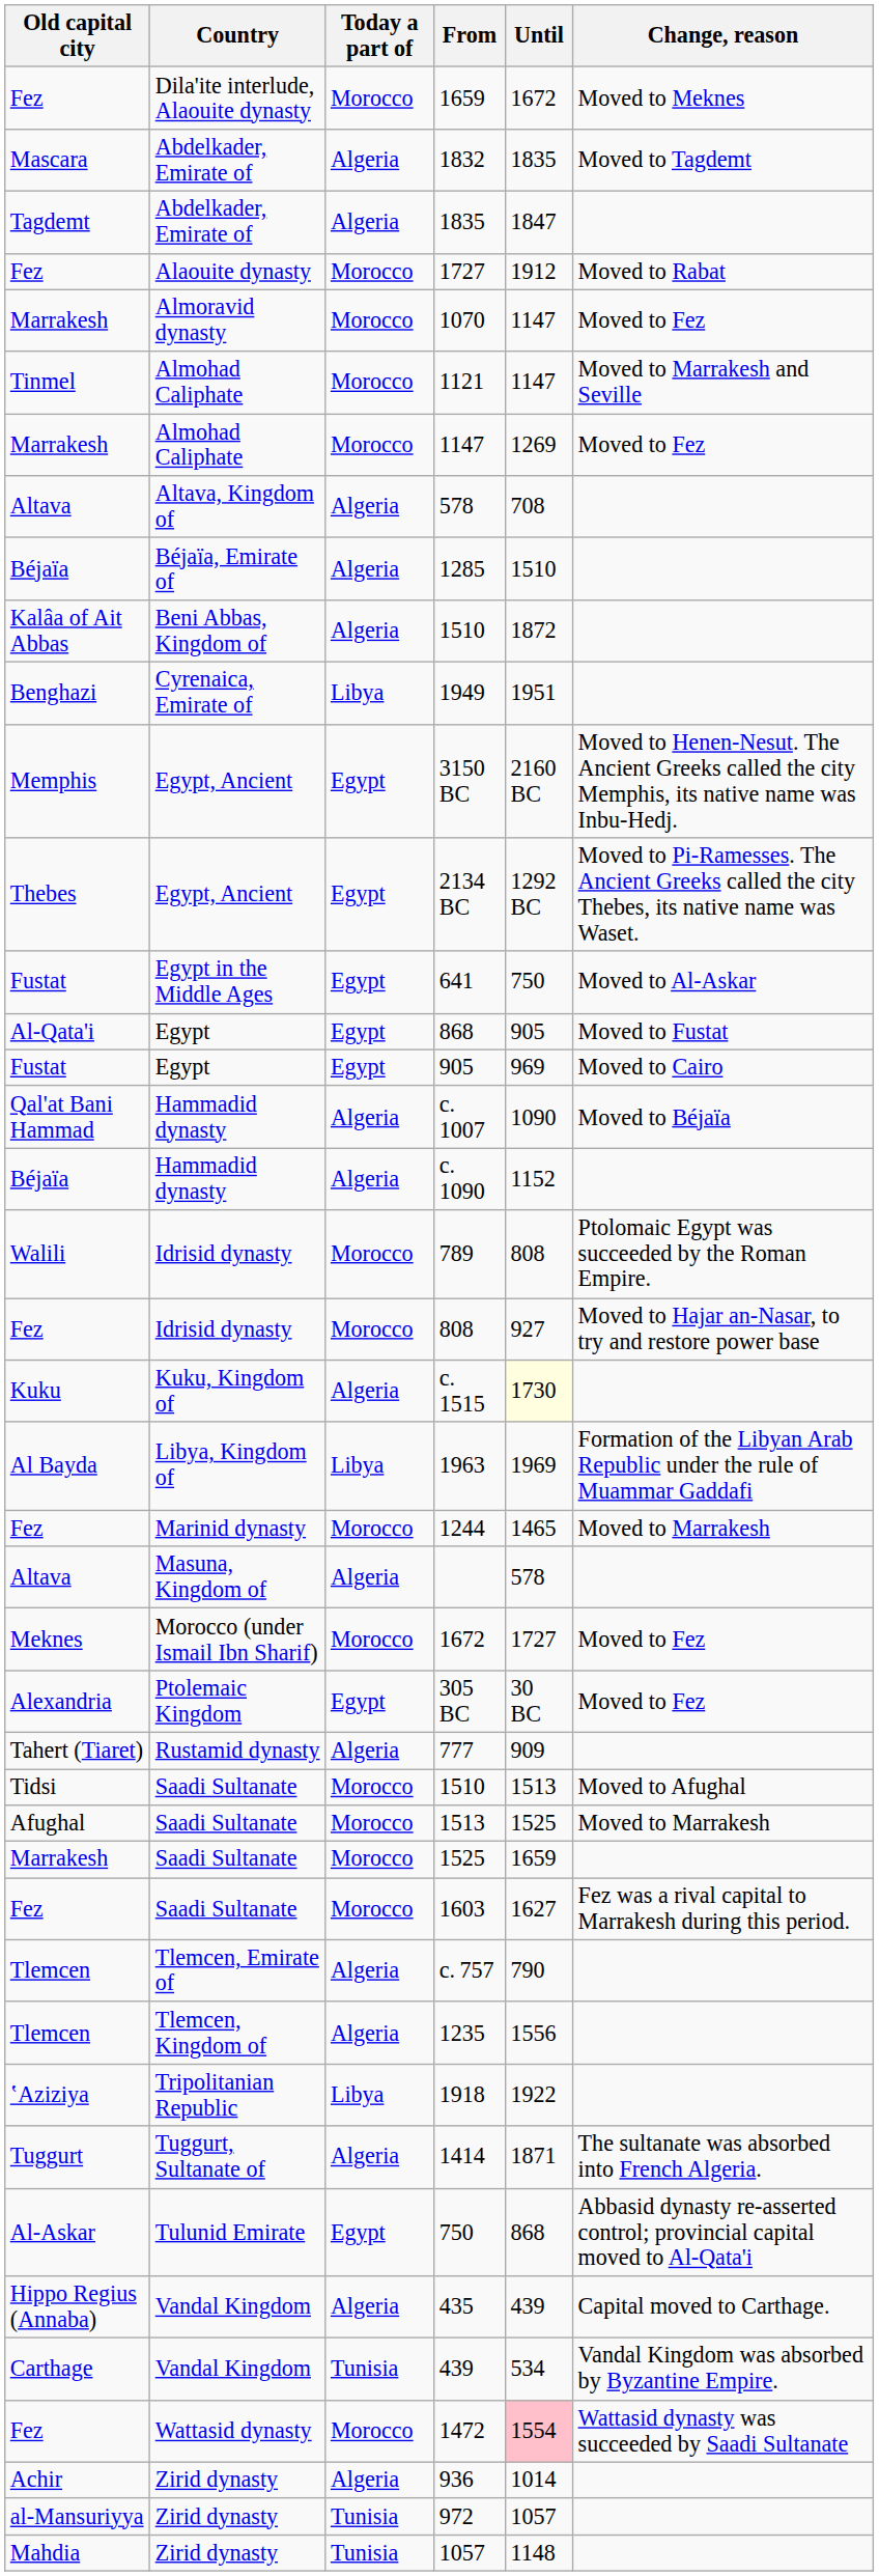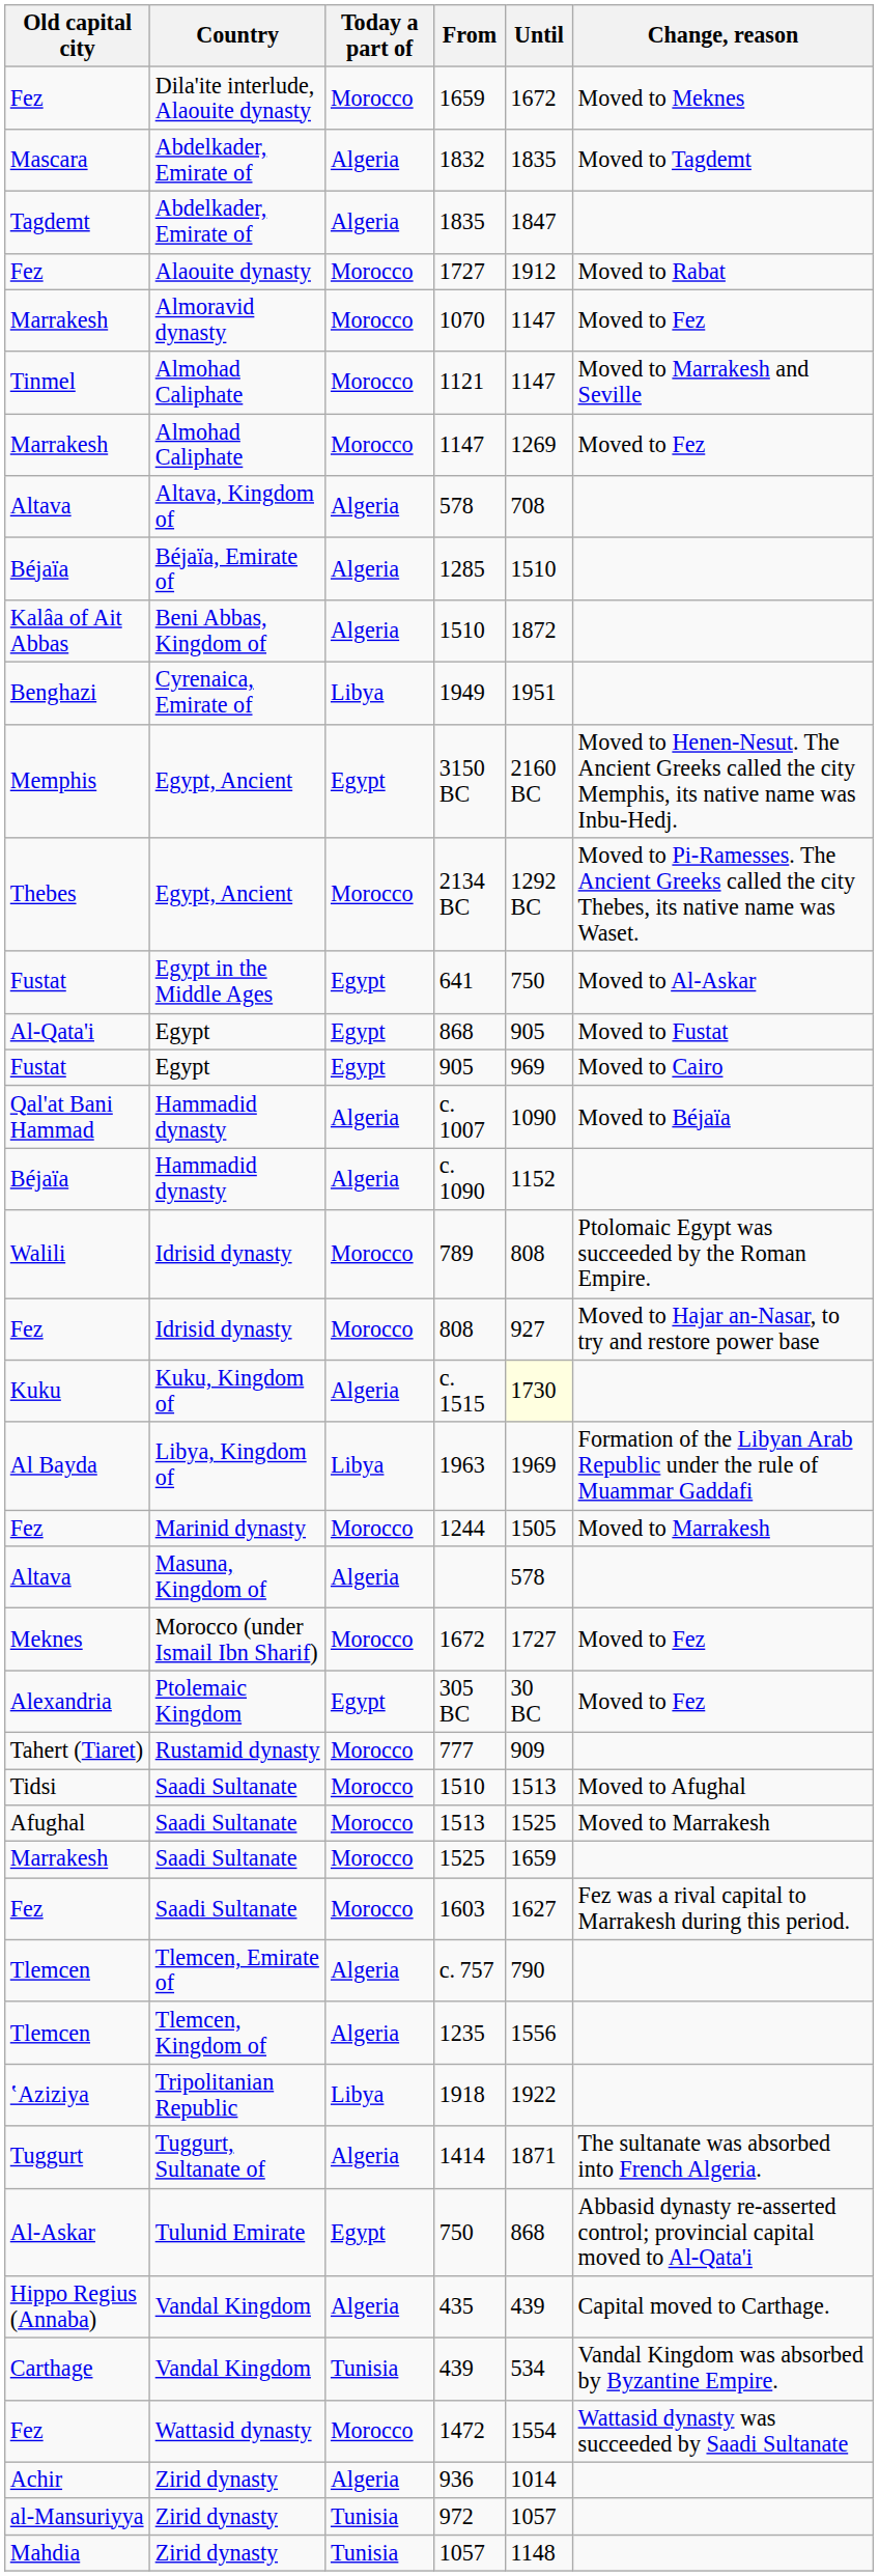 <table class="wikitable sortable">
 <tr>
 <th>Old capital city</th>
 <th>Country</th>
 <th>Today a part of</th>
 <th data-sort-type="number">From</th>
 <th data-sort-type="number">Until</th>
 <th>Change, reason</th>
 </tr>
 <tr>
 <td><a href='#'>Fez</a></td>
 <td>Dila'ite interlude, <a href='#'>Alaouite dynasty</a></td>
 <td><a href='#'>Morocco</a></td>
 <td>1659</td>
 <td>1672</td>
 <td>Moved to <a href='#'>Meknes</a></td>
 </tr>
 <tr>
 <td><a href='#'>Mascara</a></td>
 <td><a href='#'>Abdelkader, Emirate of</a></td>
 <td><a href='#'>Algeria</a></td>
 <td>1832</td>
 <td>1835</td>
 <td>Moved to <a href='#'>Tagdemt</a></td>
 </tr>
 <tr>
 <td><a href='#'>Tagdemt</a></td>
 <td><a href='#'>Abdelkader, Emirate of</a></td>
 <td><a href='#'>Algeria</a></td>
 <td>1835</td>
 <td>1847</td>
 <td></td>
 </tr>
 <tr>
 <td><a href='#'>Fez</a></td>
 <td><a href='#'>Alaouite dynasty</a></td>
 <td><a href='#'>Morocco</a></td>
 <td>1727</td>
 <td>1912</td>
 <td>Moved to <a href='#'>Rabat</a></td>
 </tr>
 <tr>
 <td><a href='#'>Marrakesh</a></td>
 <td><a href='#'>Almoravid dynasty</a></td>
 <td><a href='#'>Morocco</a></td>
 <td>1070</td>
 <td>1147</td>
 <td>Moved to <a href='#'>Fez</a></td>
 </tr>
 <tr>
 <td><a href='#'>Tinmel</a></td>
 <td><a href='#'>Almohad Caliphate</a></td>
 <td><a href='#'>Morocco</a></td>
 <td>1121</td>
 <td>1147</td>
 <td>Moved to <a href='#'>Marrakesh</a> and <a href='#'>Seville</a></td>
 </tr>
 <tr>
 <td><a href='#'>Marrakesh</a></td>
 <td><a href='#'>Almohad Caliphate</a></td>
 <td><a href='#'>Morocco</a></td>
 <td>1147</td>
 <td>1269</td>
 <td>Moved to <a href='#'>Fez</a></td>
 </tr>
 <tr>
 <td><a href='#'>Altava</a></td>
 <td><a href='#'>Altava, Kingdom of</a></td>
 <td><a href='#'>Algeria</a></td>
 <td>578</td>
 <td>708</td>
 <td></td>
 </tr>
 <tr>
 <td><a href='#'>Béjaïa</a></td>
 <td><a href='#'>Béjaïa, Emirate of</a></td>
 <td><a href='#'>Algeria</a></td>
 <td>1285</td>
 <td>1510</td>
 <td></td>
 </tr>
 <tr>
 <td><a href='#'>Kalâa of Ait Abbas</a></td>
 <td><a href='#'>Beni Abbas, Kingdom of</a></td>
 <td><a href='#'>Algeria</a></td>
 <td>1510</td>
 <td>1872</td>
 <td></td>
 </tr>
 <tr>
 <td><a href='#'>Benghazi</a></td>
 <td><a href='#'>Cyrenaica, Emirate of</a></td>
 <td><a href='#'>Libya</a></td>
 <td>1949</td>
 <td>1951</td>
 <td></td>
 </tr>
 <tr>
 <td><a href='#'>Memphis</a></td>
 <td><a href='#'>Egypt, Ancient</a></td>
 <td><a href='#'>Egypt</a></td>
 <td data-sort-value="-3150">3150 BC</td>
 <td data-sort-value="-2160">2160 BC</td>
 <td>Moved to <a href='#'>Henen-Nesut</a>. The Ancient Greeks called the city Memphis, its native name was Inbu-Hedj.</td>
 </tr>
 <tr>
 <td><a href='#'>Thebes</a></td>
 <td><a href='#'>Egypt, Ancient</a></td>
-<td><a href='#'>Egypt</a></td>
+<td><a href='#'>Morocco</a></td>
 <td data-sort-value="-2134">2134 BC</td>
 <td data-sort-value="-1292">1292 BC</td>
 <td>Moved to <a href='#'>Pi-Ramesses</a>. The <a href='#'>Ancient Greeks</a> called the city Thebes, its native name was Waset.</td>
 </tr>
 <tr>
 <td><a href='#'>Fustat</a></td>
 <td><a href='#'>Egypt in the Middle Ages</a></td>
 <td><a href='#'>Egypt</a></td>
 <td>641</td>
 <td>750</td>
 <td>Moved to <a href='#'>Al-Askar</a></td>
 </tr>
 <tr>
 <td><a href='#'>Al-Qata'i</a></td>
 <td>Egypt</td>
 <td><a href='#'>Egypt</a></td>
 <td>868</td>
 <td>905</td>
 <td>Moved to <a href='#'>Fustat</a></td>
 </tr>
 <tr>
 <td><a href='#'>Fustat</a></td>
 <td>Egypt</td>
 <td><a href='#'>Egypt</a></td>
 <td>905</td>
 <td>969</td>
 <td>Moved to <a href='#'>Cairo</a></td>
 </tr>
 <tr>
 <td><a href='#'>Qal'at Bani Hammad</a></td>
 <td><a href='#'>Hammadid dynasty</a></td>
 <td><a href='#'>Algeria</a></td>
 <td data-sort-value="1007">c. 1007</td>
 <td>1090</td>
 <td>Moved to <a href='#'>Béjaïa</a></td>
 </tr>
 <tr>
 <td><a href='#'>Béjaïa</a></td>
 <td><a href='#'>Hammadid dynasty</a></td>
 <td><a href='#'>Algeria</a></td>
 <td data-sort-value="1090">c. 1090</td>
 <td>1152</td>
 <td></td>
 </tr>
 <tr>
 <td><a href='#'>Walili</a></td>
 <td><a href='#'>Idrisid dynasty</a></td>
 <td><a href='#'>Morocco</a></td>
 <td>789</td>
 <td>808</td>
 <td>Ptolomaic Egypt was succeeded by the Roman Empire.</td>
 </tr>
 <tr>
 <td><a href='#'>Fez</a></td>
 <td><a href='#'>Idrisid dynasty</a></td>
 <td><a href='#'>Morocco</a></td>
 <td>808</td>
 <td>927</td>
 <td>Moved to <a href='#'>Hajar an-Nasar</a>, to try and restore power base</td>
 </tr>
 <tr>
 <td><a href='#'>Kuku</a></td>
 <td><a href='#'>Kuku, Kingdom of</a></td>
 <td><a href='#'>Algeria</a></td>
 <td data-sort-value="1515">c. 1515</td>
 <td style="background: lightyellow;">1730</td>
 <td></td>
 </tr>
 <tr>
 <td><a href='#'>Al Bayda</a></td>
 <td><a href='#'>Libya, Kingdom of</a></td>
 <td><a href='#'>Libya</a></td>
 <td>1963</td>
 <td>1969</td>
 <td>Formation of the <a href='#'>Libyan Arab Republic</a> under the rule of <a href='#'>Muammar Gaddafi</a></td>
 </tr>
 <tr>
 <td><a href='#'>Fez</a></td>
 <td><a href='#'>Marinid dynasty</a></td>
 <td><a href='#'>Morocco</a></td>
 <td>1244</td>
-<td>1465</td>
+<td>1505</td>
 <td>Moved to <a href='#'>Marrakesh</a></td>
 </tr>
 <tr>
 <td><a href='#'>Altava</a></td>
 <td><a href='#'>Masuna, Kingdom of</a></td>
 <td><a href='#'>Algeria</a></td>
 <td data-sort-value="477"></td>
 <td>578</td>
 <td></td>
 </tr>
 <tr>
 <td><a href='#'>Meknes</a></td>
 <td>Morocco (under <a href='#'>Ismail Ibn Sharif</a>)</td>
 <td><a href='#'>Morocco</a></td>
 <td>1672</td>
 <td>1727</td>
 <td>Moved to <a href='#'>Fez</a></td>
 </tr>
 <tr>
 <td><a href='#'>Alexandria</a></td>
 <td><a href='#'>Ptolemaic Kingdom</a></td>
 <td><a href='#'>Egypt</a></td>
 <td data-sort-value="-305">305 BC</td>
 <td data-sort-value="-30">30 BC</td>
 <td>Moved to <a href='#'>Fez</a></td>
 </tr>
 <tr>
 <td>Tahert (<a href='#'>Tiaret</a>)</td>
 <td><a href='#'>Rustamid dynasty</a></td>
-<td><a href='#'>Algeria</a></td>
+<td><a href='#'>Morocco</a></td>
 <td>777</td>
 <td>909</td>
 <td></td>
 </tr>
 <tr>
 <td>Tidsi</td>
 <td><a href='#'>Saadi Sultanate</a></td>
 <td><a href='#'>Morocco</a></td>
 <td>1510</td>
 <td>1513</td>
 <td>Moved to Afughal</td>
 </tr>
 <tr>
 <td>Afughal</td>
 <td><a href='#'>Saadi Sultanate</a></td>
 <td><a href='#'>Morocco</a></td>
 <td>1513</td>
 <td>1525</td>
 <td>Moved to Marrakesh</td>
 </tr>
 <tr>
 <td><a href='#'>Marrakesh</a></td>
 <td><a href='#'>Saadi Sultanate</a></td>
 <td><a href='#'>Morocco</a></td>
 <td>1525</td>
 <td>1659</td>
 <td></td>
 </tr>
 <tr>
 <td><a href='#'>Fez</a></td>
 <td><a href='#'>Saadi Sultanate</a></td>
 <td><a href='#'>Morocco</a></td>
 <td>1603</td>
 <td>1627</td>
 <td>Fez was a rival capital to Marrakesh during this period.</td>
 </tr>
 <tr>
 <td><a href='#'>Tlemcen</a></td>
 <td><a href='#'>Tlemcen, Emirate of</a></td>
 <td><a href='#'>Algeria</a></td>
 <td data-sort-value="757">c. 757</td>
 <td>790</td>
 <td></td>
 </tr>
 <tr>
 <td><a href='#'>Tlemcen</a></td>
 <td><a href='#'>Tlemcen, Kingdom of</a></td>
 <td><a href='#'>Algeria</a></td>
 <td>1235</td>
 <td>1556</td>
 <td></td>
 </tr>
 <tr>
 <td><a href='#'>ʽAziziya</a></td>
 <td><a href='#'>Tripolitanian Republic</a></td>
 <td><a href='#'>Libya</a></td>
 <td>1918</td>
 <td>1922</td>
 <td></td>
 </tr>
 <tr>
 <td><a href='#'>Tuggurt</a></td>
 <td><a href='#'>Tuggurt, Sultanate of</a></td>
 <td><a href='#'>Algeria</a></td>
 <td>1414</td>
 <td>1871</td>
 <td>The sultanate was absorbed into <a href='#'>French Algeria</a>.</td>
 </tr>
 <tr>
 <td><a href='#'>Al-Askar</a></td>
 <td><a href='#'>Tulunid Emirate</a></td>
 <td><a href='#'>Egypt</a></td>
 <td>750</td>
 <td>868</td>
 <td>Abbasid dynasty re-asserted control; provincial capital moved to <a href='#'>Al-Qata'i</a></td>
 </tr>
 <tr>
 <td><a href='#'>Hippo Regius</a> (<a href='#'>Annaba</a>)</td>
 <td><a href='#'>Vandal Kingdom</a></td>
 <td><a href='#'>Algeria</a></td>
 <td>435</td>
 <td>439</td>
 <td>Capital moved to Carthage.</td>
 </tr>
 <tr>
 <td><a href='#'>Carthage</a></td>
 <td><a href='#'>Vandal Kingdom</a></td>
 <td><a href='#'>Tunisia</a></td>
 <td>439</td>
 <td>534</td>
 <td>Vandal Kingdom was absorbed by <a href='#'>Byzantine Empire</a>.</td>
 </tr>
 <tr>
 <td><a href='#'>Fez</a></td>
 <td><a href='#'>Wattasid dynasty</a></td>
 <td><a href='#'>Morocco</a></td>
 <td>1472</td>
-<td style="background: pink;">1554</td>
+<td>1554</td>
 <td><a href='#'>Wattasid dynasty</a> was succeeded by <a href='#'>Saadi Sultanate</a></td>
 </tr>
 <tr>
 <td><a href='#'>Achir</a></td>
 <td><a href='#'>Zirid dynasty</a></td>
 <td><a href='#'>Algeria</a></td>
 <td>936</td>
 <td>1014</td>
 <td></td>
 </tr>
 <tr>
 <td><a href='#'>al-Mansuriyya</a></td>
 <td><a href='#'>Zirid dynasty</a></td>
 <td><a href='#'>Tunisia</a></td>
 <td>972</td>
 <td>1057</td>
 <td></td>
 </tr>
 <tr>
 <td><a href='#'>Mahdia</a></td>
 <td><a href='#'>Zirid dynasty</a></td>
 <td><a href='#'>Tunisia</a></td>
 <td>1057</td>
 <td>1148</td>
 <td></td>
 </tr>
 </table>
